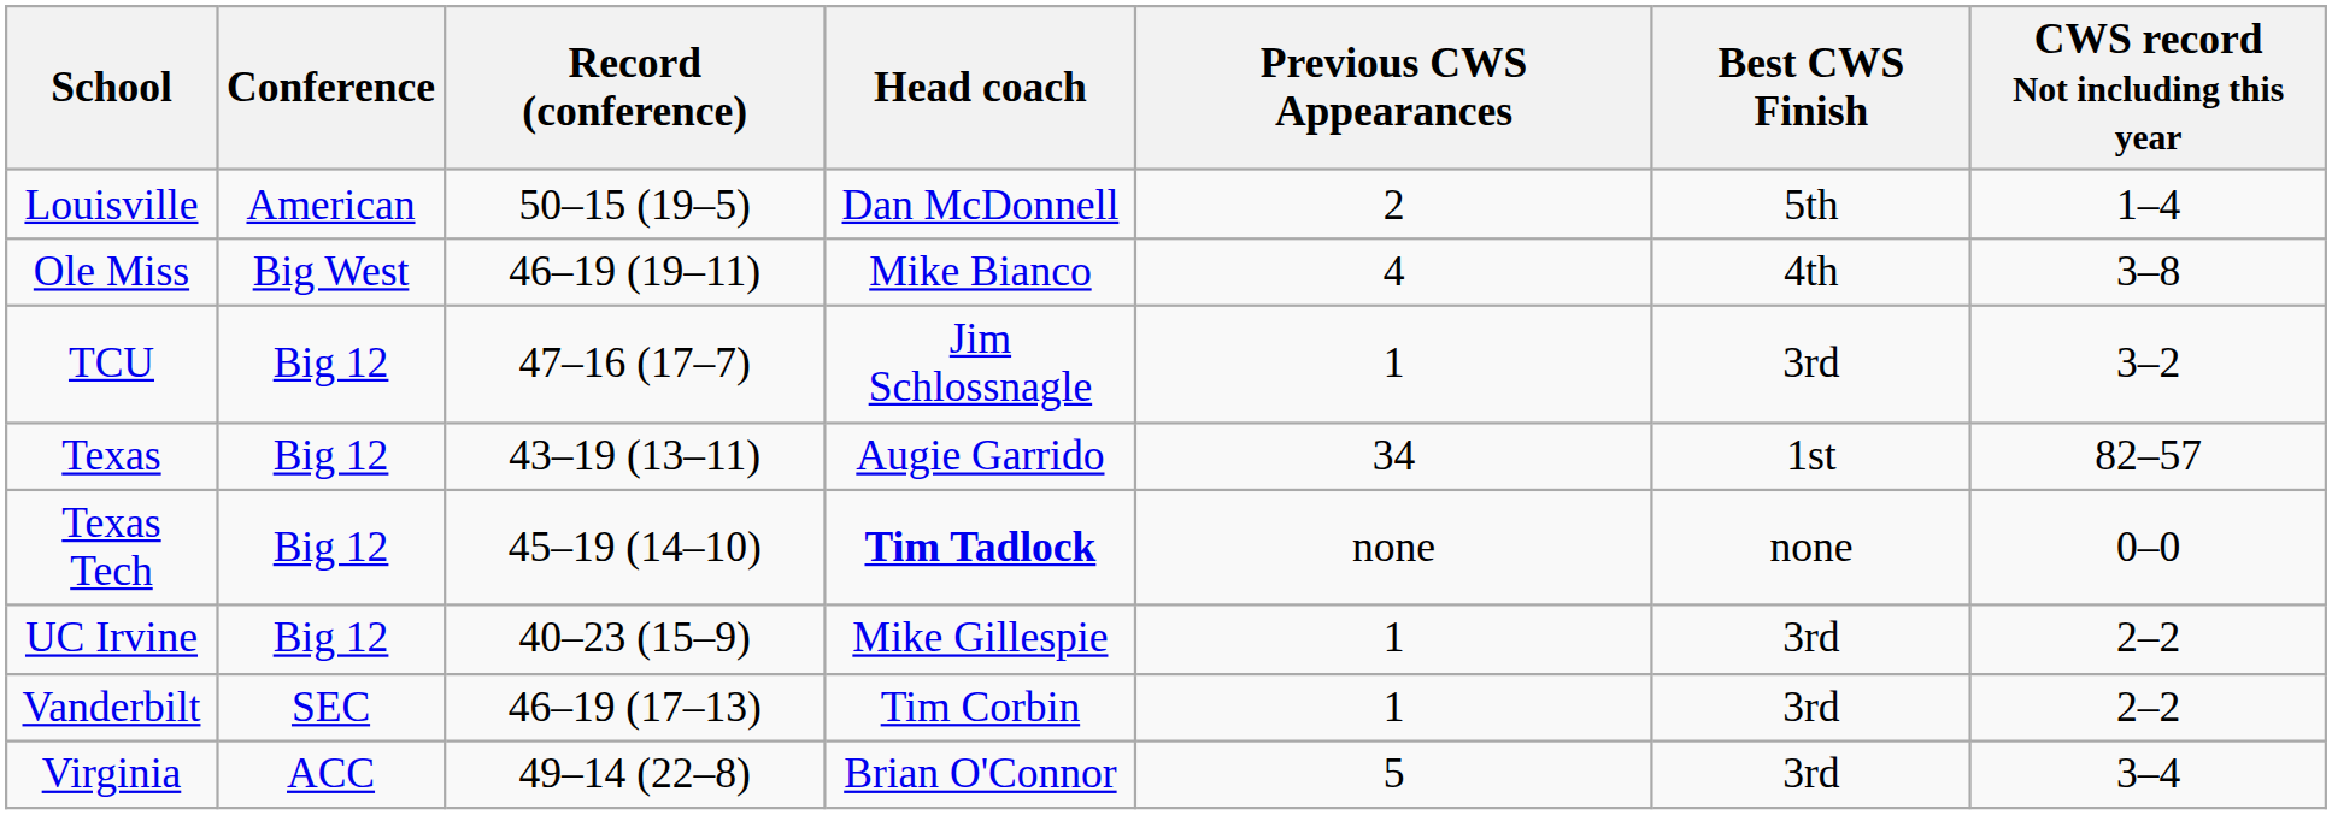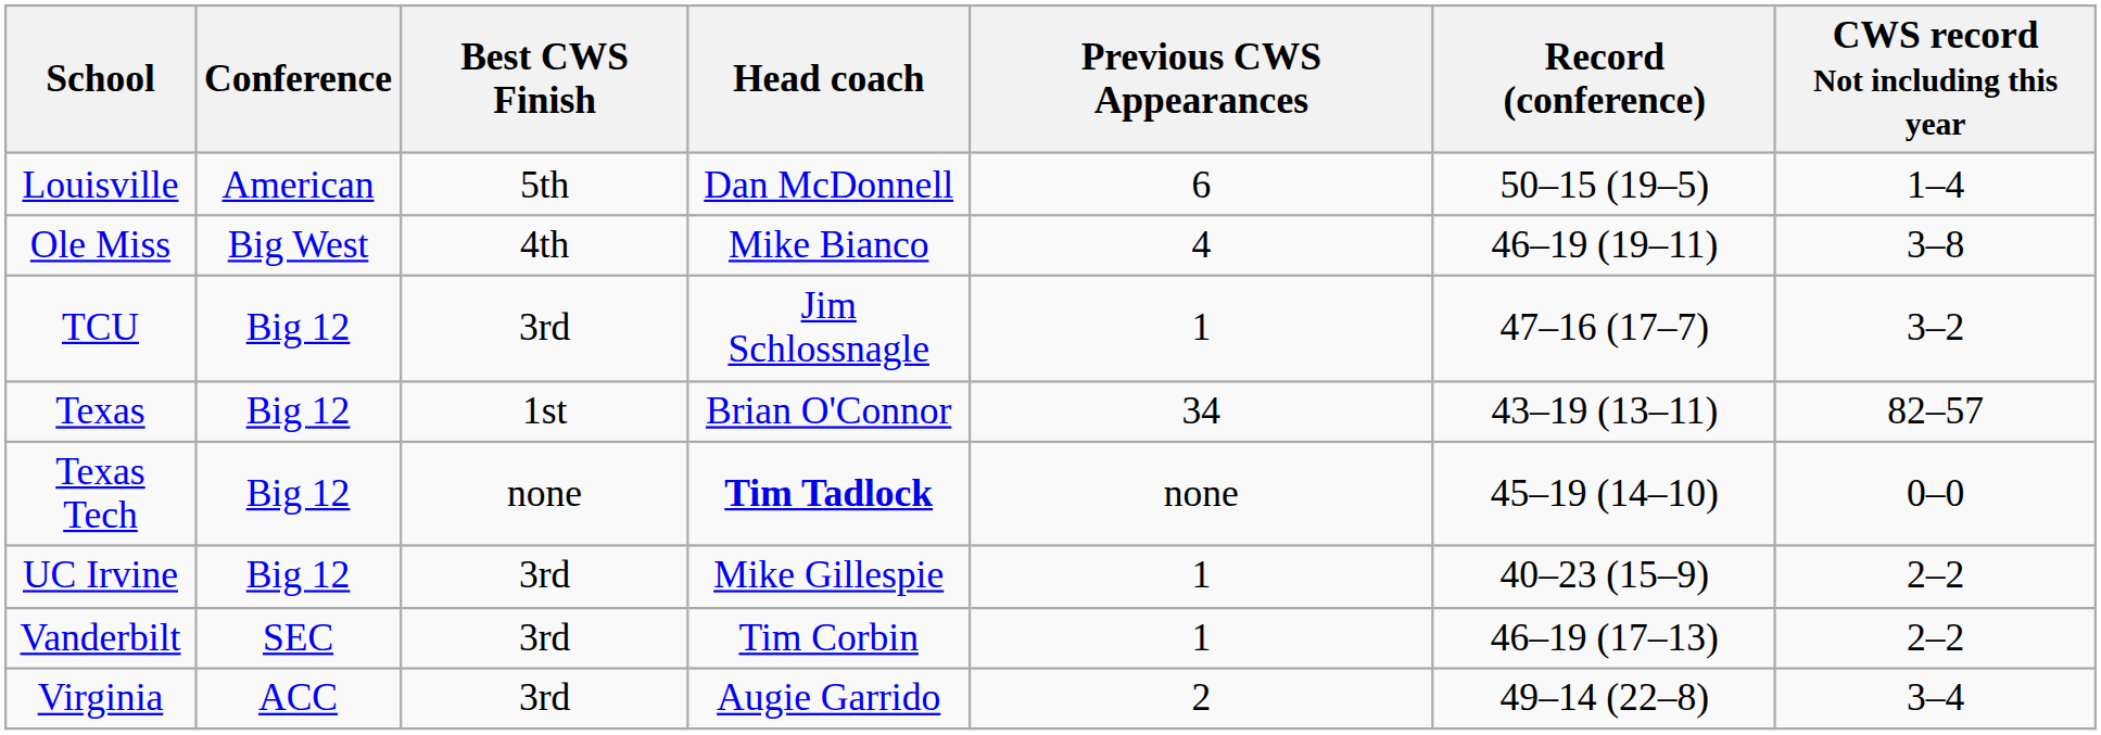 <table class="wikitable" style=text-align:center>
 <tr>
 <th>School</th>
 <th>Conference</th>
-<th>Record (conference)</th>
+<th>Best CWS Finish</th>
 <th>Head coach</th>
 <th>Previous CWS Appearances</th>
-<th>Best CWS Finish</th>
+<th>Record (conference)</th>
 <th>CWS record<br><small>Not including this year</small></th>
 </tr>
 <tr>
 <td><a href='#'>Louisville</a></td>
 <td><a href='#'>American</a></td>
+<td>5th<br></td>
+<td><a href='#'>Dan McDonnell</a></td>
+<td>6<br></td>
 <td>50–15 (19–5)</td>
-<td><a href='#'>Dan McDonnell</a></td>
-<td>2<br></td>
-<td>5th<br></td>
 <td>1–4</td>
 </tr>
 <tr>
 <td><a href='#'>Ole Miss</a></td>
 <td><a href='#'>Big West</a></td>
-<td>46–19 (19–11)</td>
+<td>4th<br></td>
 <td><a href='#'>Mike Bianco</a></td>
 <td>4 <br></td>
-<td>4th<br></td>
+<td>46–19 (19–11)</td>
 <td>3–8</td>
 </tr>
 <tr>
 <td><a href='#'>TCU</a></td>
 <td><a href='#'>Big 12</a></td>
-<td>47–16 (17–7)</td>
+<td>3rd<br></td>
 <td><a href='#'>Jim Schlossnagle</a></td>
 <td>1<br></td>
-<td>3rd<br></td>
+<td>47–16 (17–7)</td>
 <td>3–2</td>
 </tr>
 <tr>
 <td><a href='#'>Texas</a></td>
 <td><a href='#'>Big 12</a></td>
+<td>1st<br></td>
+<td><a href='#'>Brian O'Connor</a></td>
+<td>34<br></td>
 <td>43–19 (13–11)</td>
-<td><a href='#'>Augie Garrido</a></td>
-<td>34<br></td>
-<td>1st<br></td>
 <td>82–57</td>
 </tr>
 <tr>
 <td><a href='#'>Texas Tech</a></td>
 <td><a href='#'>Big 12</a></td>
-<td>45–19 (14–10)</td>
+<td>none</td>
 <td><strong><a href='#'>Tim Tadlock</a></strong></td>
 <td>none</td>
-<td>none</td>
+<td>45–19 (14–10)</td>
 <td>0–0</td>
 </tr>
 <tr>
 <td><a href='#'>UC Irvine</a></td>
 <td><a href='#'>Big 12</a></td>
-<td>40–23 (15–9)</td>
+<td>3rd<br></td>
 <td><a href='#'>Mike Gillespie</a></td>
 <td>1<br></td>
-<td>3rd<br></td>
+<td>40–23 (15–9)</td>
 <td>2–2</td>
 </tr>
 <tr>
 <td><a href='#'>Vanderbilt</a></td>
 <td><a href='#'>SEC</a></td>
-<td>46–19 (17–13)</td>
+<td>3rd<br></td>
 <td><a href='#'>Tim Corbin</a></td>
 <td>1<br></td>
-<td>3rd<br></td>
+<td>46–19 (17–13)</td>
 <td>2–2</td>
 </tr>
 <tr>
 <td><a href='#'>Virginia</a></td>
 <td><a href='#'>ACC</a></td>
+<td>3rd<br></td>
+<td><a href='#'>Augie Garrido</a></td>
+<td>2<br></td>
 <td>49–14 (22–8)</td>
-<td><a href='#'>Brian O'Connor</a></td>
-<td>5<br></td>
-<td>3rd<br></td>
 <td>3–4</td>
 </tr>
 </table>
